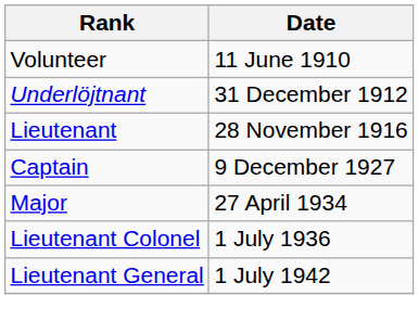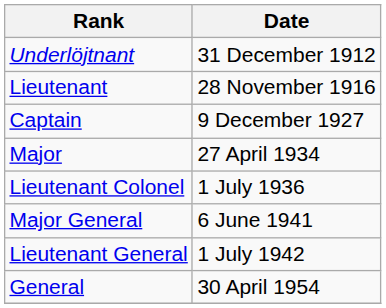 <table class="wikitable">
 <tr>
 <th>Rank</th>
 <th>Date</th>
-</tr>
-<tr>
-<td>Volunteer</td>
-<td>11 June 1910</td>
 </tr>
 <tr>
 <td><em><a href='#'>Underlöjtnant</a></em></td>
 <td>31 December 1912</td>
 </tr>
 <tr>
 <td><a href='#'>Lieutenant</a></td>
 <td>28 November 1916</td>
 </tr>
 <tr>
 <td><a href='#'>Captain</a></td>
 <td>9 December 1927</td>
 </tr>
 <tr>
 <td><a href='#'>Major</a></td>
 <td>27 April 1934</td>
 </tr>
 <tr>
 <td><a href='#'>Lieutenant Colonel</a></td>
 <td>1 July 1936</td>
 </tr>
 <tr>
+<td><a href='#'>Major General</a></td>
+<td>6 June 1941</td>
+</tr>
+<tr>
 <td><a href='#'>Lieutenant General</a></td>
 <td>1 July 1942</td>
 </tr>
 <tr>
+<td><a href='#'>General</a></td>
+<td>30 April 1954</td>
+</tr>
+<tr>
 </tr>
 </table>
